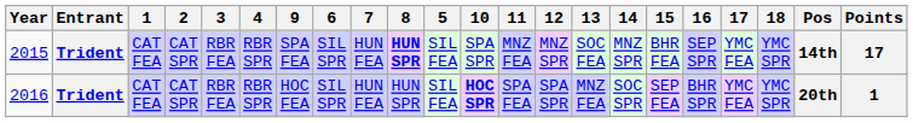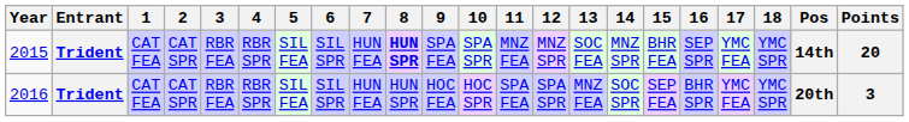 <table class="wikitable" style="text-align:center; font-size:85%">
 <tr>
 <th>Year</th>
 <th>Entrant</th>
 <th>1</th>
 <th>2</th>
 <th>3</th>
 <th>4</th>
-<th>9</th>
+<th>5</th>
 <th>6</th>
 <th>7</th>
 <th>8</th>
-<th>5</th>
+<th>9</th>
 <th>10</th>
 <th>11</th>
 <th>12</th>
 <th>13</th>
 <th>14</th>
 <th>15</th>
 <th>16</th>
 <th>17</th>
 <th>18</th>
 <th>Pos</th>
 <th>Points</th>
 </tr>
 <tr>
 <td><a href='#'>2015</a></td>
 <th><a href='#'>Trident</a></th>
 <td style="background:#CFCFFF;"><a href='#'>CAT<br>FEA</a><br></td>
 <td style="background:#CFCFFF;"><a href='#'>CAT<br>SPR</a><br></td>
 <td style="background:#CFCFFF;"><a href='#'>RBR<br>FEA</a><br></td>
 <td style="background:#CFCFFF;"><a href='#'>RBR<br>SPR</a><br></td>
-<td style="background:#CFCFFF;"><a href='#'>SPA<br>FEA</a><br></td>
+<td style="background:#DFFFDF;"><a href='#'>SIL<br>FEA</a><br></td>
 <td style="background:#CFCFFF;"><a href='#'>SIL<br>SPR</a><br></td>
 <td style="background:#CFCFFF;"><a href='#'>HUN<br>FEA</a><br></td>
 <td style="background:#EFCFFF;"><strong><a href='#'>HUN<br>SPR</a><br></strong></td>
-<td style="background:#DFFFDF;"><a href='#'>SIL<br>FEA</a><br></td>
+<td style="background:#CFCFFF;"><a href='#'>SPA<br>FEA</a><br></td>
 <td style="background:#DFFFDF;"><a href='#'>SPA<br>SPR</a><br></td>
 <td style="background:#CFCFFF;"><a href='#'>MNZ<br>FEA</a><br></td>
 <td style="background:#EFCFFF;"><a href='#'>MNZ<br>SPR</a><br></td>
 <td style="background:#DFFFDF;"><a href='#'>SOC<br>FEA</a><br></td>
 <td style="background:#DFFFDF;"><a href='#'>MNZ<br>SPR</a><br></td>
 <td style="background:#DFFFDF;"><a href='#'>BHR<br>FEA</a><br></td>
 <td style="background:#CFCFFF;"><a href='#'>SEP<br>SPR</a><br></td>
 <td style="background:#DFFFDF;"><a href='#'>YMC<br>FEA</a><br></td>
 <td style="background:#CFCFFF;"><a href='#'>YMC<br>SPR</a><br></td>
 <th>14th</th>
-<th>17</th>
+<th>20</th>
 </tr>
 <tr>
 <td><a href='#'>2016</a></td>
 <th><a href='#'>Trident</a></th>
 <td style="background:#CFCFFF;"><a href='#'>CAT<br>FEA</a><br></td>
 <td style="background:#CFCFFF;"><a href='#'>CAT<br>SPR</a><br></td>
 <td style="background:#CFCFFF;"><a href='#'>RBR<br>FEA</a><br></td>
 <td style="background:#CFCFFF;"><a href='#'>RBR<br>SPR</a><br></td>
-<td style="background:#CFCFFF;"><a href='#'>HOC<br>FEA</a><br></td>
+<td style="background:#DFFFDF;"><a href='#'>SIL<br>FEA</a><br></td>
 <td style="background:#CFCFFF;"><a href='#'>SIL<br>SPR</a><br></td>
 <td style="background:#CFCFFF;"><a href='#'>HUN<br>FEA</a><br></td>
 <td style="background:#CFCFFF;"><a href='#'>HUN<br>SPR</a><br></td>
-<td style="background:#DFFFDF;"><a href='#'>SIL<br>FEA</a><br></td>
-<td style="background:#EFCFFF;"><strong><a href='#'>HOC<br>SPR</a><br></strong></td>
+<td style="background:#CFCFFF;"><a href='#'>HOC<br>FEA</a><br></td>
+<td style="background:#EFCFFF;"><a href='#'>HOC<br>SPR</a><br></td>
 <td style="background:#CFCFFF;"><a href='#'>SPA<br>FEA</a><br></td>
 <td style="background:#CFCFFF;"><a href='#'>SPA<br>SPR</a><br></td>
 <td style="background:#CFCFFF;"><a href='#'>MNZ<br>FEA</a><br></td>
 <td style="background:#DFFFDF;"><a href='#'>SOC<br>SPR</a><br></td>
 <td style="background:#EFCFFF;"><a href='#'>SEP<br>FEA</a><br></td>
 <td style="background:#CFCFFF;"><a href='#'>BHR<br>SPR</a><br></td>
 <td style="background:#EFCFFF;"><a href='#'>YMC<br>FEA</a><br></td>
 <td style="background:#CFCFFF;"><a href='#'>YMC<br>SPR</a><br></td>
 <th>20th</th>
-<th>1</th>
+<th>3</th>
 </tr>
 </table>
